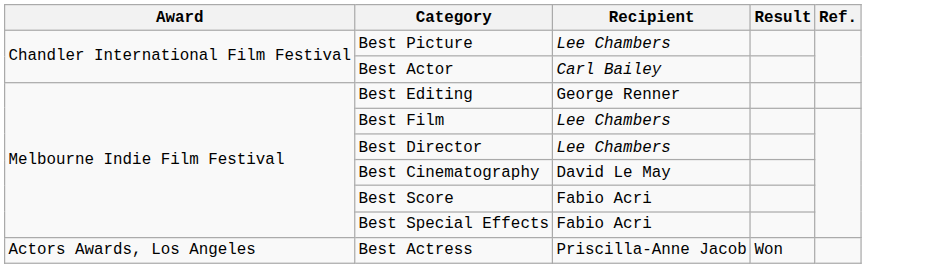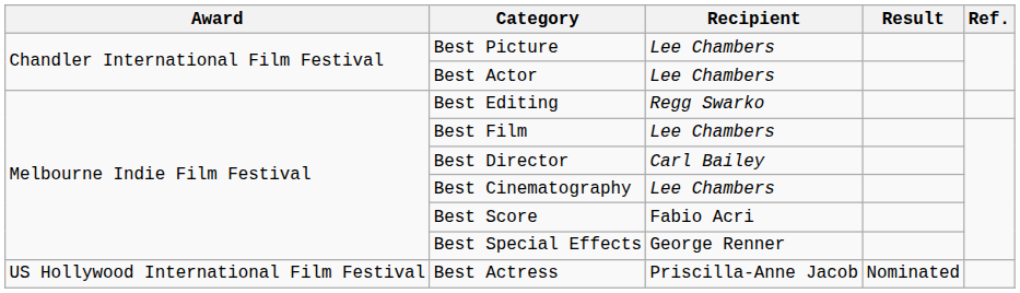 <table class="wikitable">
 <tr>
 <th>Award</th>
 <th>Category</th>
 <th>Recipient</th>
 <th>Result</th>
 <th>Ref.</th>
 </tr>
 <tr>
 <td rowspan="2">Chandler International Film Festival</td>
 <td>Best Picture</td>
 <td><em>Lee Chambers</em></td>
 <td></td>
 <td rowspan="2"></td>
 </tr>
 <tr>
 <td>Best Actor</td>
-<td><em>Carl Bailey</em></td>
+<td><em>Lee Chambers</em></td>
 <td></td>
 </tr>
 <tr>
 <td rowspan="6">Melbourne Indie Film Festival</td>
 <td>Best Editing</td>
-<td>George Renner</td>
+<td><em>Regg Swarko</em></td>
 <td></td>
 <td></td>
 </tr>
 <tr>
 <td>Best Film</td>
 <td><em>Lee Chambers</em></td>
 <td></td>
 <td rowspan="5"></td>
 </tr>
 <tr>
 <td>Best Director</td>
-<td><em>Lee Chambers</em></td>
+<td><em>Carl Bailey</em></td>
 <td></td>
 </tr>
 <tr>
 <td>Best Cinematography</td>
-<td>David Le May</td>
+<td><em>Lee Chambers</em></td>
 <td></td>
 </tr>
 <tr>
 <td>Best Score</td>
 <td>Fabio Acri</td>
 <td></td>
 </tr>
 <tr>
 <td>Best Special Effects</td>
-<td>Fabio Acri</td>
+<td>George Renner</td>
 <td></td>
 </tr>
 <tr>
-<td>Actors Awards, Los Angeles</td>
+<td>US Hollywood International Film Festival</td>
 <td>Best Actress</td>
 <td>Priscilla-Anne Jacob</td>
-<td>Won</td>
+<td>Nominated</td>
 <td></td>
 </tr>
 </table>
